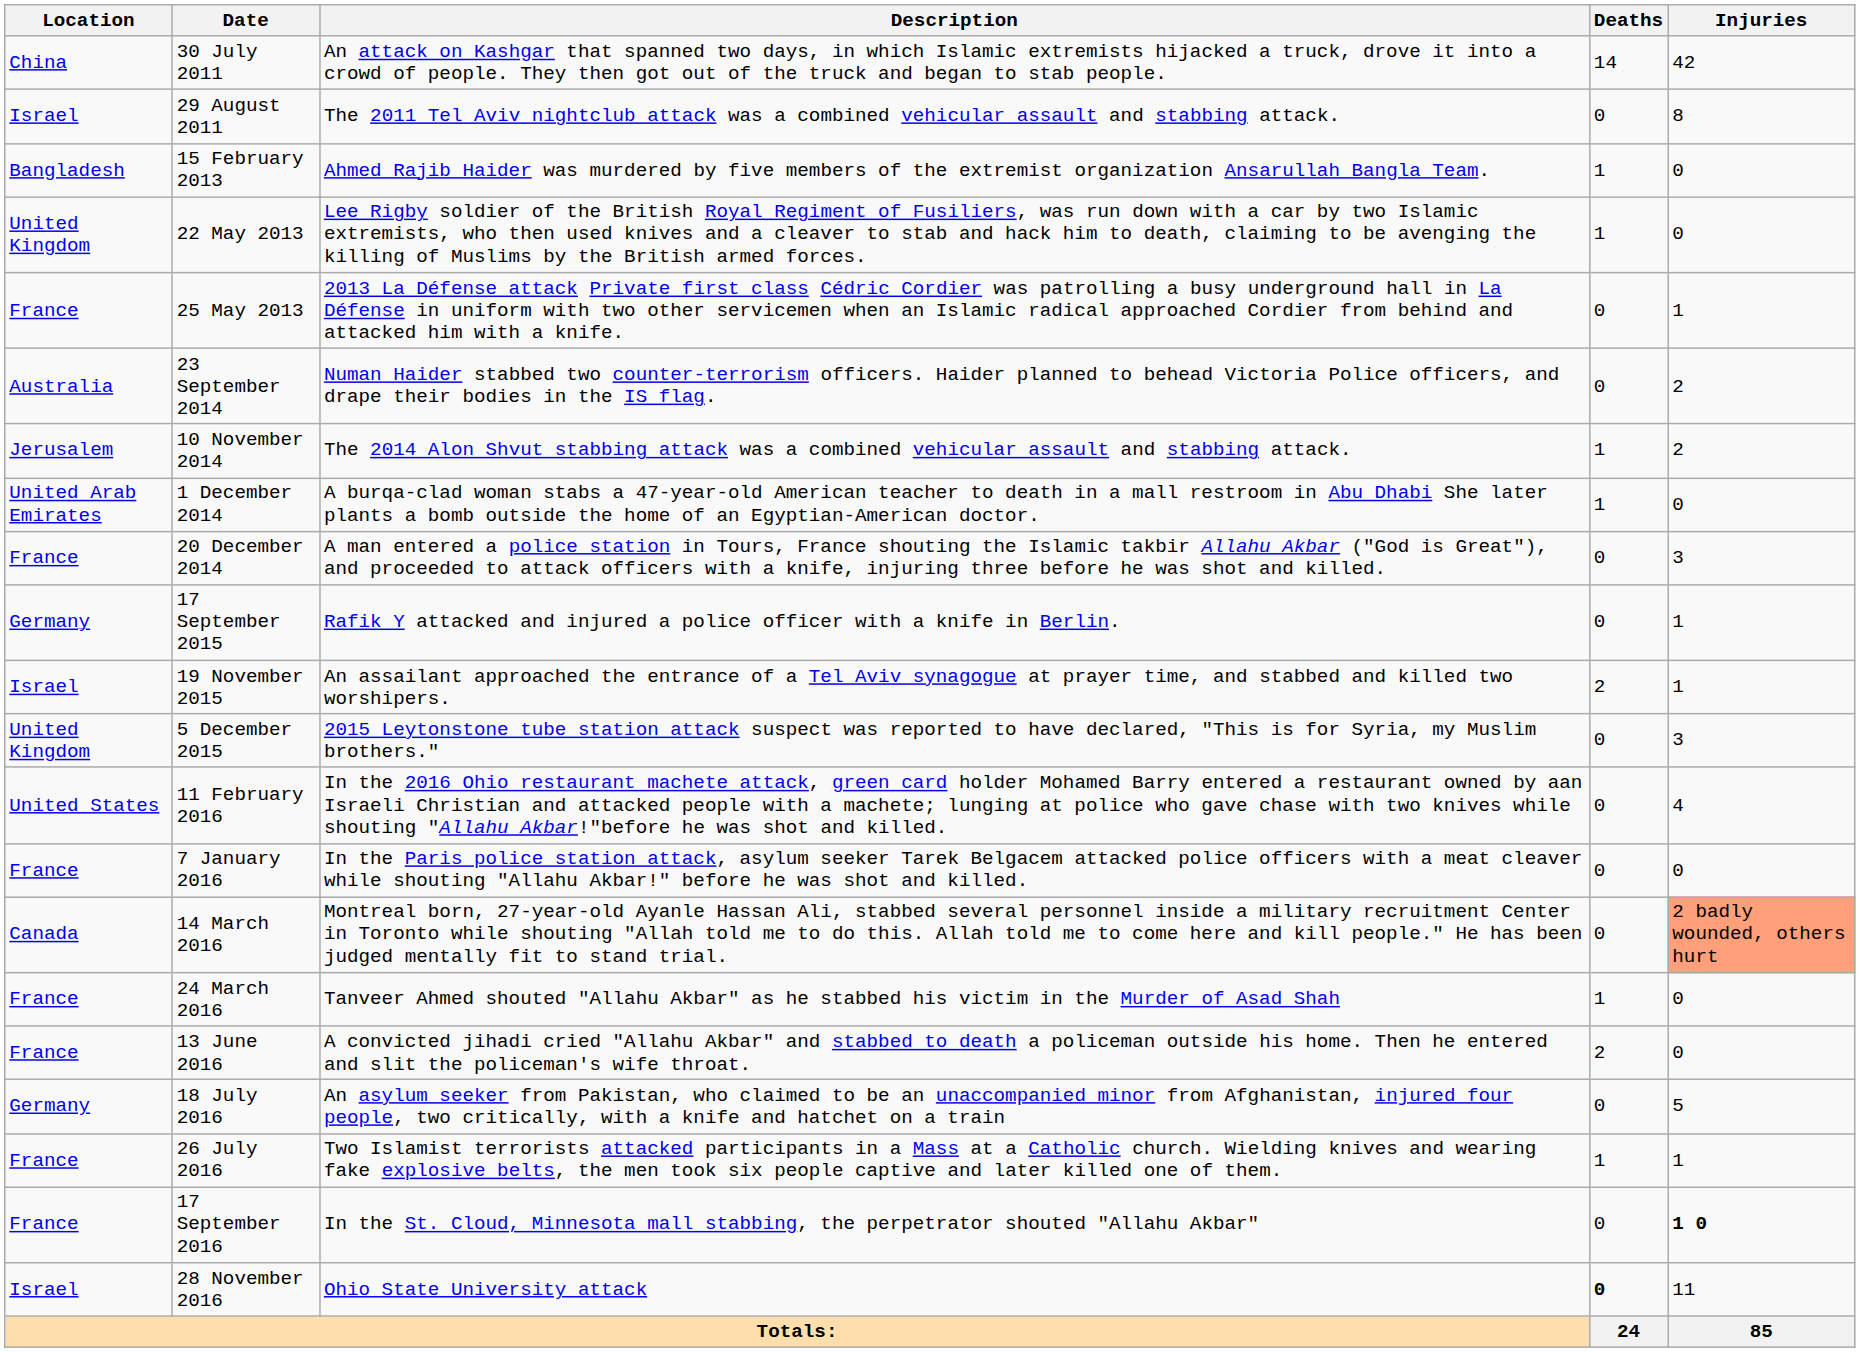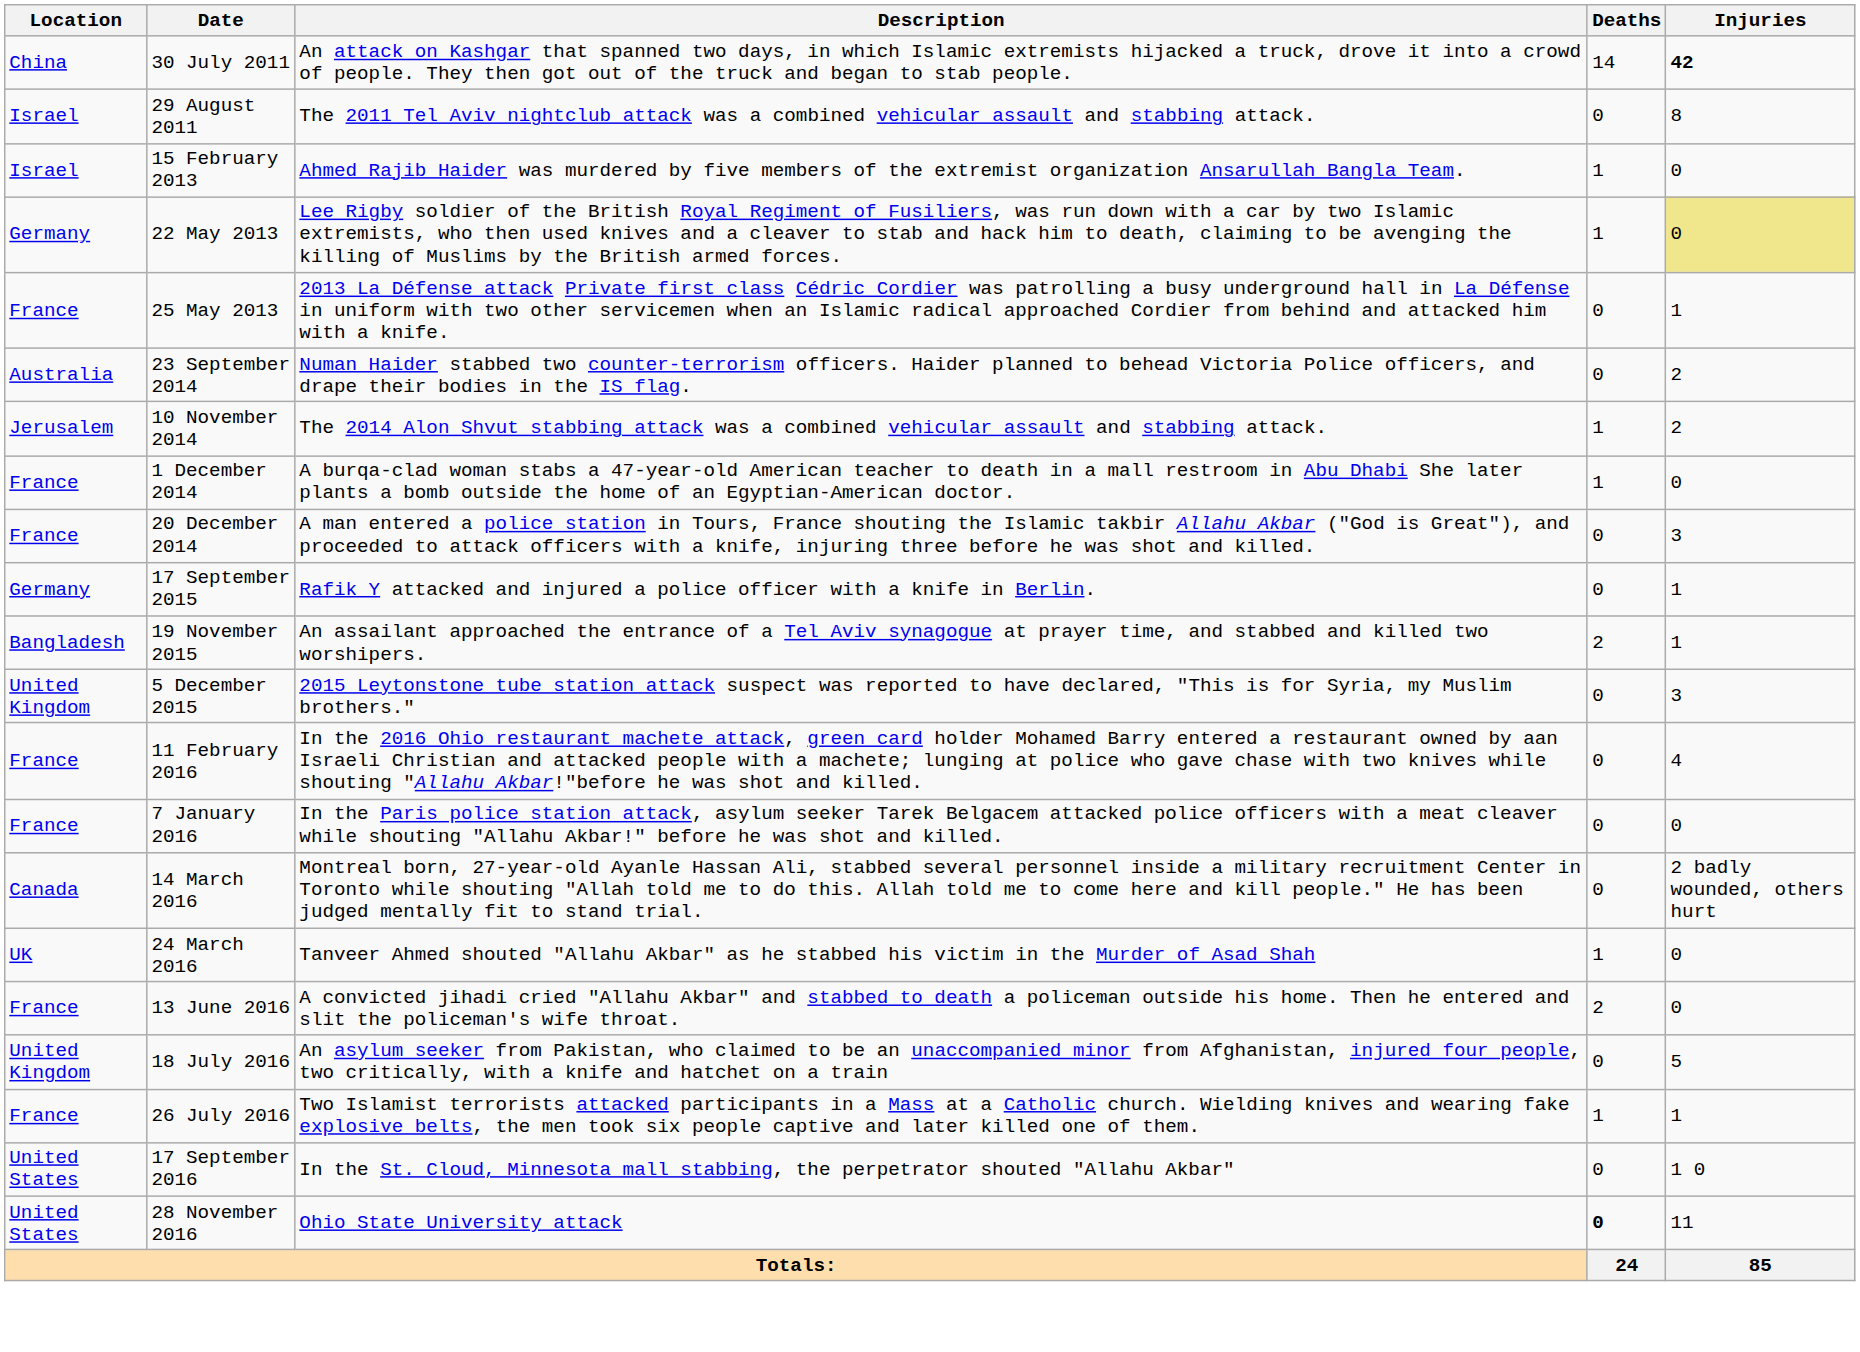 <table class="wikitable sortable">
 <tr>
 <th scope="col">Location</th>
 <th scope="col">Date</th>
 <th scope="col" class="unsortable">Description</th>
 <th scope="col">Deaths</th>
 <th scope="col">Injuries</th>
 </tr>
 <tr>
 <td><a href='#'>China</a></td>
 <td>30 July 2011</td>
 <td>An <a href='#'>attack on Kashgar</a> that spanned two days, in which Islamic extremists hijacked a truck, drove it into a crowd of people. They then got out of the truck and began to stab people.</td>
 <td>14</td>
-<td>42</td>
+<td><strong>42</strong></td>
 </tr>
 <tr>
 <td><a href='#'>Israel</a></td>
 <td>29 August 2011</td>
 <td>The <a href='#'>2011 Tel Aviv nightclub attack</a> was a combined <a href='#'>vehicular assault</a> and <a href='#'>stabbing</a> attack.</td>
 <td>0</td>
 <td>8</td>
 </tr>
 <tr>
-<td><a href='#'>Bangladesh</a></td>
+<td><a href='#'>Israel</a></td>
 <td>15 February 2013</td>
 <td><a href='#'>Ahmed Rajib Haider</a> was murdered by five members of the extremist organization <a href='#'>Ansarullah Bangla Team</a>.</td>
 <td>1</td>
 <td>0</td>
 </tr>
 <tr>
-<td><a href='#'>United Kingdom</a></td>
+<td><a href='#'>Germany</a></td>
 <td>22 May 2013</td>
 <td><a href='#'>Lee Rigby</a> soldier of the British <a href='#'>Royal Regiment of Fusiliers</a>, was run down with a car by two Islamic extremists, who then used knives and a cleaver to stab and hack him to death, claiming to be avenging the killing of Muslims by the British armed forces.</td>
 <td>1</td>
-<td>0</td>
+<td style="background: khaki;">0</td>
 </tr>
 <tr>
 <td><a href='#'>France</a></td>
 <td>25 May 2013</td>
 <td><a href='#'>2013 La Défense attack</a> <a href='#'>Private first class</a> <a href='#'>Cédric Cordier</a> was patrolling a busy underground hall in <a href='#'>La Défense</a> in uniform with two other servicemen when an Islamic radical approached Cordier from behind and attacked him with a knife.</td>
 <td>0</td>
 <td>1</td>
 </tr>
 <tr>
 <td><a href='#'>Australia</a></td>
 <td>23 September 2014</td>
 <td><a href='#'>Numan Haider</a> stabbed two <a href='#'>counter-terrorism</a> officers. Haider planned to behead Victoria Police officers, and drape their bodies in the <a href='#'>IS flag</a>.</td>
 <td>0</td>
 <td>2</td>
 </tr>
 <tr>
 <td><a href='#'>Jerusalem</a></td>
 <td>10 November 2014</td>
 <td>The <a href='#'>2014 Alon Shvut stabbing attack</a> was a combined <a href='#'>vehicular assault</a> and <a href='#'>stabbing</a> attack.</td>
 <td>1</td>
 <td>2</td>
 </tr>
 <tr>
-<td><a href='#'>United Arab Emirates</a></td>
+<td><a href='#'>France</a></td>
 <td>1 December 2014</td>
 <td>A burqa-clad woman stabs a 47-year-old American teacher to death in a mall restroom in <a href='#'>Abu Dhabi</a> She later plants a bomb outside the home of an Egyptian-American doctor. </td>
 <td>1</td>
 <td>0</td>
 </tr>
 <tr>
 <td><a href='#'>France</a></td>
 <td>20 December 2014</td>
 <td>A man entered a <a href='#'>police station</a> in Tours, France shouting the Islamic takbir <em><a href='#'>Allahu Akbar</a></em> ("God is Great"), and proceeded to attack officers with a knife, injuring three before he was shot and killed.</td>
 <td>0</td>
 <td>3</td>
 </tr>
 <tr>
 <td><a href='#'>Germany</a></td>
 <td>17 September 2015</td>
 <td><a href='#'>Rafik Y</a> attacked and injured a police officer with a knife in <a href='#'>Berlin</a>.</td>
 <td>0</td>
 <td>1</td>
 </tr>
 <tr>
-<td><a href='#'>Israel</a></td>
+<td><a href='#'>Bangladesh</a></td>
 <td>19 November 2015</td>
 <td>An assailant approached the entrance of a <a href='#'>Tel Aviv synagogue</a> at prayer time, and stabbed and killed two worshipers.</td>
 <td>2</td>
 <td>1</td>
 </tr>
 <tr>
 <td><a href='#'>United Kingdom</a></td>
 <td>5 December 2015</td>
 <td><a href='#'>2015 Leytonstone tube station attack</a> suspect was reported to have declared, "This is for Syria, my Muslim brothers."</td>
 <td>0</td>
 <td>3</td>
 </tr>
 <tr>
-<td><a href='#'>United States</a></td>
+<td><a href='#'>France</a></td>
 <td>11 February 2016</td>
 <td>In the <a href='#'>2016 Ohio restaurant machete attack</a>, <a href='#'>green card</a> holder Mohamed Barry entered a restaurant owned by aan Israeli Christian and attacked people with a machete; lunging at police who gave chase with two knives while shouting "<em><a href='#'>Allahu Akbar</a></em>!"before he was shot and killed.</td>
 <td>0</td>
 <td>4</td>
 </tr>
 <tr>
 <td><a href='#'>France</a></td>
 <td>7 January 2016</td>
 <td>In the <a href='#'>Paris police station attack</a>, asylum seeker Tarek Belgacem attacked police officers with a meat cleaver while shouting "Allahu Akbar!" before he was shot and killed.</td>
 <td>0</td>
 <td>0</td>
 </tr>
 <tr>
 <td><a href='#'>Canada</a></td>
 <td>14 March 2016</td>
 <td>Montreal born, 27-year-old Ayanle Hassan Ali, stabbed several personnel inside a military recruitment Center in Toronto while shouting "Allah told me to do this. Allah told me to come here and kill people."  He has been judged mentally fit to stand trial.</td>
 <td>0</td>
-<td style="background: lightsalmon;">2 badly wounded, others hurt</td>
+<td>2 badly wounded, others hurt</td>
 </tr>
 <tr>
-<td><a href='#'>France</a></td>
+<td><a href='#'>UK</a></td>
 <td>24 March 2016</td>
 <td>Tanveer Ahmed shouted "Allahu Akbar" as he stabbed his victim in the <a href='#'>Murder of Asad Shah</a></td>
 <td>1</td>
 <td>0</td>
 </tr>
 <tr>
 <td><a href='#'>France</a></td>
 <td>13 June 2016</td>
 <td>A convicted jihadi cried "Allahu Akbar" and <a href='#'>stabbed to death</a> a policeman outside his home.  Then he entered and slit the policeman's wife throat.</td>
 <td>2</td>
 <td>0</td>
 </tr>
 <tr>
-<td><a href='#'>Germany</a></td>
+<td><a href='#'>United Kingdom</a></td>
 <td>18 July 2016</td>
 <td>An <a href='#'>asylum seeker</a> from Pakistan, who claimed to be an <a href='#'>unaccompanied minor</a> from Afghanistan, <a href='#'>injured four people</a>, two critically, with a knife and hatchet on a train</td>
 <td>0</td>
 <td>5</td>
 </tr>
 <tr>
 <td><a href='#'>France</a></td>
 <td>26 July 2016</td>
 <td>Two Islamist terrorists <a href='#'>attacked</a> participants in a <a href='#'>Mass</a> at a <a href='#'>Catholic</a> church. Wielding knives and wearing fake <a href='#'>explosive belts</a>, the men took six people captive and later killed one of them.</td>
 <td>1</td>
 <td>1</td>
 </tr>
 <tr>
-<td><a href='#'>France</a></td>
+<td><a href='#'>United States</a></td>
 <td>17 September 2016</td>
 <td>In the <a href='#'>St. Cloud, Minnesota mall stabbing</a>, the perpetrator shouted "Allahu Akbar"</td>
 <td>0</td>
-<td><strong>1 0</strong></td>
+<td>1 0</td>
 </tr>
 <tr>
-<td><a href='#'>Israel</a></td>
+<td><a href='#'>United States</a></td>
 <td>28 November 2016</td>
 <td><a href='#'>Ohio State University attack</a></td>
 <td><strong>0</strong></td>
 <td>11</td>
 </tr>
 <tr>
 <th style="background:navajowhite" colspan="3">Totals:</th>
 <th>24</th>
 <th>85</th>
 </tr>
 </table>
